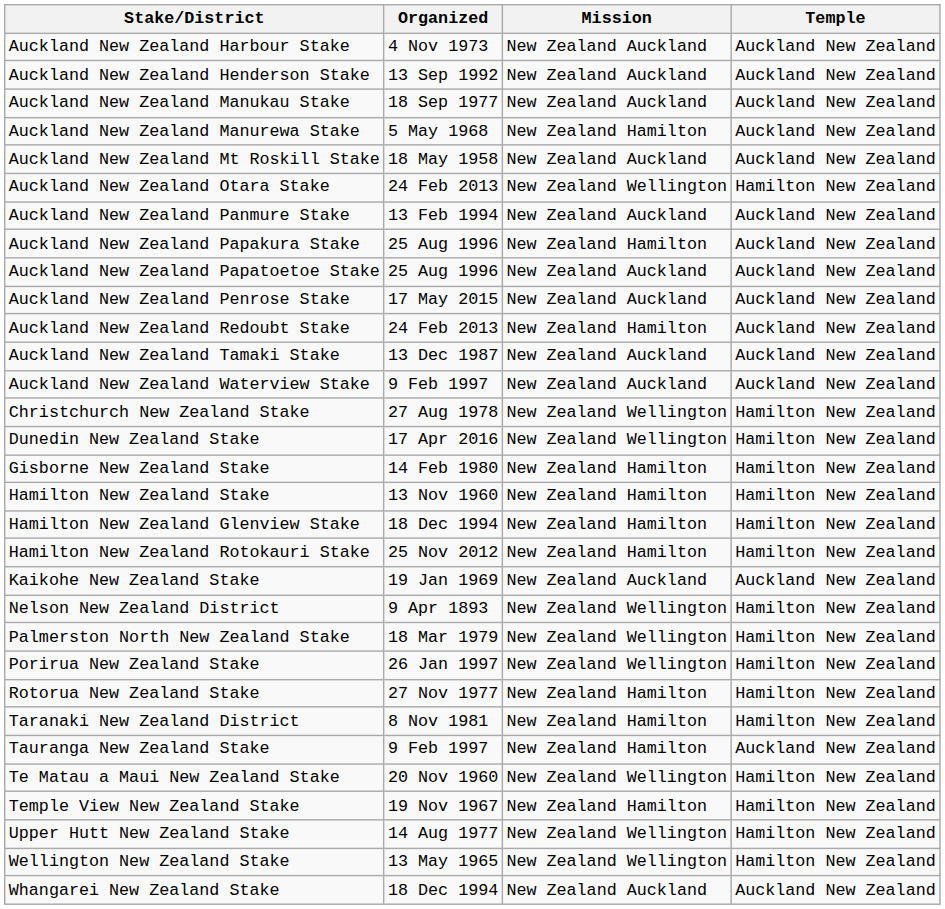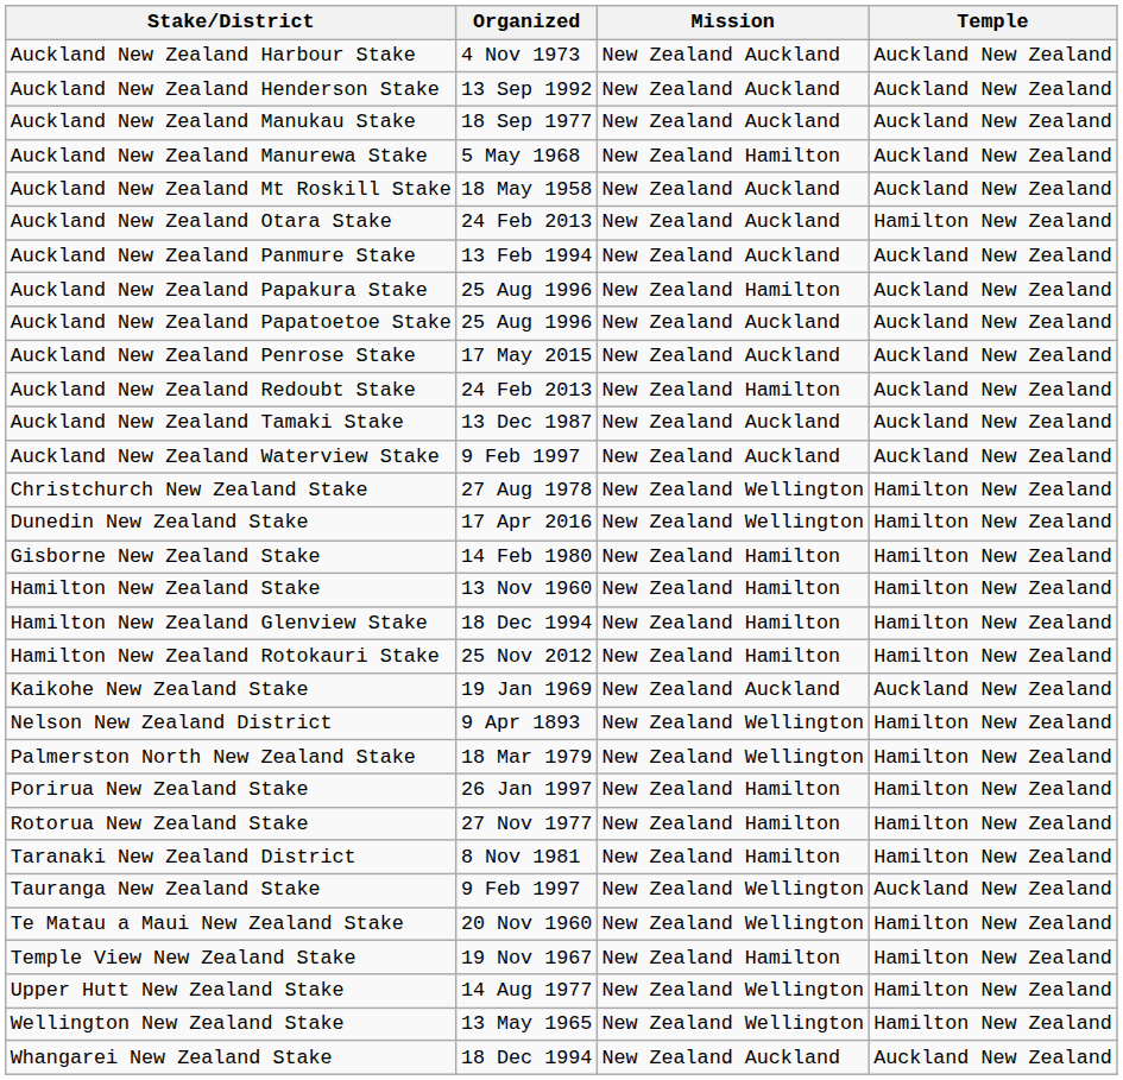 <table class="wikitable sortable mw-collapsible mw-collapsed" style="font-size:90%">
 <tr>
 <th>Stake/District</th>
 <th data-sort-type=date>Organized</th>
 <th>Mission</th>
 <th>Temple</th>
 </tr>
 <tr>
 <td>Auckland New Zealand Harbour Stake</td>
 <td>4 Nov 1973</td>
 <td>New Zealand Auckland</td>
 <td>Auckland New Zealand</td>
 </tr>
 <tr>
 <td>Auckland New Zealand Henderson Stake</td>
 <td>13 Sep 1992</td>
 <td>New Zealand Auckland</td>
 <td>Auckland New Zealand</td>
 </tr>
 <tr>
 <td>Auckland New Zealand Manukau Stake</td>
 <td>18 Sep 1977</td>
 <td>New Zealand Auckland</td>
 <td>Auckland New Zealand</td>
 </tr>
 <tr>
 <td>Auckland New Zealand Manurewa Stake</td>
 <td>5 May 1968</td>
 <td>New Zealand Hamilton</td>
 <td>Auckland New Zealand</td>
 </tr>
 <tr>
 <td>Auckland New Zealand Mt Roskill Stake</td>
 <td>18 May 1958</td>
 <td>New Zealand Auckland</td>
 <td>Auckland New Zealand</td>
 </tr>
 <tr>
 <td>Auckland New Zealand Otara Stake</td>
 <td>24 Feb 2013</td>
-<td>New Zealand Wellington</td>
+<td>New Zealand Auckland</td>
 <td>Hamilton New Zealand</td>
 </tr>
 <tr>
 <td>Auckland New Zealand Panmure Stake</td>
 <td>13 Feb 1994</td>
 <td>New Zealand Auckland</td>
 <td>Auckland New Zealand</td>
 </tr>
 <tr>
 <td>Auckland New Zealand Papakura Stake</td>
 <td>25 Aug 1996</td>
 <td>New Zealand Hamilton</td>
 <td>Auckland New Zealand</td>
 </tr>
 <tr>
 <td>Auckland New Zealand Papatoetoe Stake</td>
 <td>25 Aug 1996</td>
 <td>New Zealand Auckland</td>
 <td>Auckland New Zealand</td>
 </tr>
 <tr>
 <td>Auckland New Zealand Penrose Stake</td>
 <td>17 May 2015</td>
 <td>New Zealand Auckland</td>
 <td>Auckland New Zealand</td>
 </tr>
 <tr>
 <td>Auckland New Zealand Redoubt Stake</td>
 <td>24 Feb 2013</td>
 <td>New Zealand Hamilton</td>
 <td>Auckland New Zealand</td>
 </tr>
 <tr>
 <td>Auckland New Zealand Tamaki Stake</td>
 <td>13 Dec 1987</td>
 <td>New Zealand Auckland</td>
 <td>Auckland New Zealand</td>
 </tr>
 <tr>
 <td>Auckland New Zealand Waterview Stake</td>
 <td>9 Feb 1997</td>
 <td>New Zealand Auckland</td>
 <td>Auckland New Zealand</td>
 </tr>
 <tr>
 <td>Christchurch New Zealand Stake</td>
 <td>27 Aug 1978</td>
 <td>New Zealand Wellington</td>
 <td>Hamilton New Zealand</td>
 </tr>
 <tr>
 <td>Dunedin New Zealand Stake</td>
 <td>17 Apr 2016</td>
 <td>New Zealand Wellington</td>
 <td>Hamilton New Zealand</td>
 </tr>
 <tr>
 <td>Gisborne New Zealand Stake</td>
 <td>14 Feb 1980</td>
 <td>New Zealand Hamilton</td>
 <td>Hamilton New Zealand</td>
 </tr>
 <tr>
 <td>Hamilton New Zealand Stake</td>
 <td>13 Nov 1960</td>
 <td>New Zealand Hamilton</td>
 <td>Hamilton New Zealand</td>
 </tr>
 <tr>
 <td>Hamilton New Zealand Glenview Stake</td>
 <td>18 Dec 1994</td>
 <td>New Zealand Hamilton</td>
 <td>Hamilton New Zealand</td>
 </tr>
 <tr>
 <td>Hamilton New Zealand Rotokauri Stake</td>
 <td>25 Nov 2012</td>
 <td>New Zealand Hamilton</td>
 <td>Hamilton New Zealand</td>
 </tr>
 <tr>
 <td>Kaikohe New Zealand Stake</td>
 <td>19 Jan 1969</td>
 <td>New Zealand Auckland</td>
 <td>Auckland New Zealand</td>
 </tr>
 <tr>
 <td>Nelson New Zealand District</td>
 <td>9 Apr 1893</td>
 <td>New Zealand Wellington</td>
 <td>Hamilton New Zealand</td>
 </tr>
 <tr>
 <td>Palmerston North New Zealand Stake</td>
 <td>18 Mar 1979</td>
 <td>New Zealand Wellington</td>
 <td>Hamilton New Zealand</td>
 </tr>
 <tr>
 <td>Porirua New Zealand Stake</td>
 <td>26 Jan 1997</td>
-<td>New Zealand Wellington</td>
+<td>New Zealand Hamilton</td>
 <td>Hamilton New Zealand</td>
 </tr>
 <tr>
 <td>Rotorua New Zealand Stake</td>
 <td>27 Nov 1977</td>
 <td>New Zealand Hamilton</td>
 <td>Hamilton New Zealand</td>
 </tr>
 <tr>
 <td>Taranaki New Zealand District</td>
 <td>8 Nov 1981</td>
 <td>New Zealand Hamilton</td>
 <td>Hamilton New Zealand</td>
 </tr>
 <tr>
 <td>Tauranga New Zealand Stake</td>
 <td>9 Feb 1997</td>
-<td>New Zealand Hamilton</td>
+<td>New Zealand Wellington</td>
 <td>Auckland New Zealand</td>
 </tr>
 <tr>
 <td>Te Matau a Maui New Zealand Stake</td>
 <td>20 Nov 1960</td>
 <td>New Zealand Wellington</td>
 <td>Hamilton New Zealand</td>
 </tr>
 <tr>
 <td>Temple View New Zealand Stake</td>
 <td>19 Nov 1967</td>
 <td>New Zealand Hamilton</td>
 <td>Hamilton New Zealand</td>
 </tr>
 <tr>
 <td>Upper Hutt New Zealand Stake</td>
 <td>14 Aug 1977</td>
 <td>New Zealand Wellington</td>
 <td>Hamilton New Zealand</td>
 </tr>
 <tr>
 <td>Wellington New Zealand Stake</td>
 <td>13 May 1965</td>
 <td>New Zealand Wellington</td>
 <td>Hamilton New Zealand</td>
 </tr>
 <tr>
 <td>Whangarei New Zealand Stake</td>
 <td>18 Dec 1994</td>
 <td>New Zealand Auckland</td>
 <td>Auckland New Zealand</td>
 </tr>
 </table>
